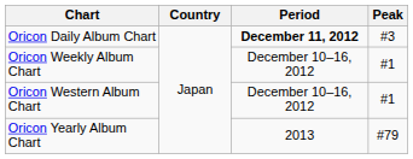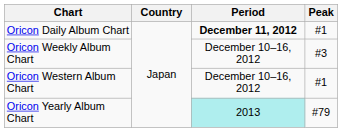 <table class="wikitable">
 <tr>
 <th style="width:180px;">Chart</th>
 <th style="width:80px;">Country</th>
 <th style="width:160px;">Period</th>
 <th style="width:40px;">Peak</th>
 </tr>
 <tr>
 <td><a href='#'>Oricon</a> Daily Album Chart</td>
 <td style="text-align:center" rowspan=4>Japan</td>
 <td style="text-align:center"><strong>December 11, 2012</strong></td>
-<td style="text-align:center">#3</td>
+<td style="text-align:center">#1</td>
 </tr>
 <tr>
 <td><a href='#'>Oricon</a> Weekly Album Chart</td>
 <td style="text-align:center">December 10–16, 2012</td>
-<td style="text-align:center">#1</td>
+<td style="text-align:center">#3</td>
 </tr>
 <tr>
 <td><a href='#'>Oricon</a> Western Album Chart</td>
 <td style="text-align:center">December 10–16, 2012</td>
 <td style="text-align:center">#1</td>
 </tr>
 <tr>
 <td><a href='#'>Oricon</a> Yearly Album Chart</td>
-<td style="text-align:center">2013</td>
+<td style="background: paleturquoise; text-align:center">2013</td>
 <td style="text-align:center">#79</td>
 </tr>
 </table>
